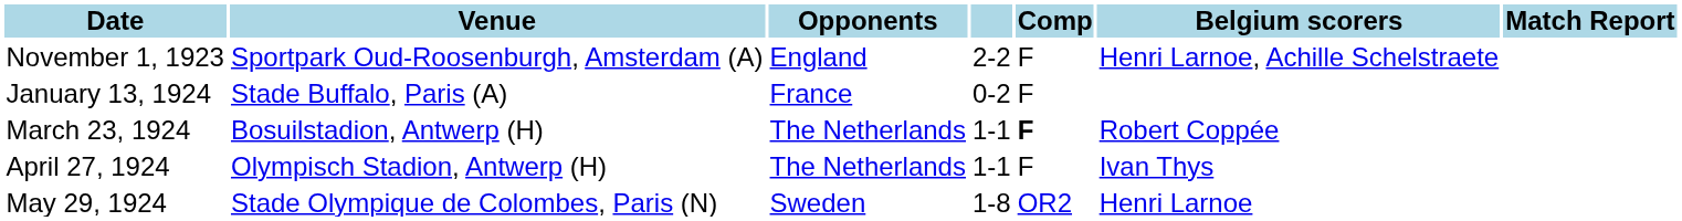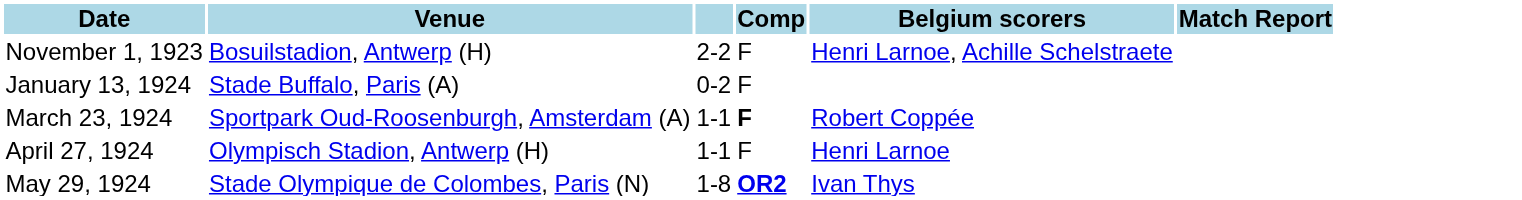 <table>
 <tr>
 <th style="background: lightblue;">Date</th>
 <th style="background: lightblue;">Venue</th>
-<th style="background: lightblue;">Opponents</th>
 <th style="background: lightblue;" align=center></th>
 <th style="background: lightblue;" align=center>Comp</th>
 <th style="background: lightblue;">Belgium scorers</th>
 <th style="background: lightblue;">Match Report</th>
 </tr>
 <tr>
 <td>November 1, 1923</td>
-<td><a href='#'>Sportpark Oud-Roosenburgh</a>, <a href='#'>Amsterdam</a> (A)</td>
-<td><a href='#'>England</a></td>
+<td><a href='#'>Bosuilstadion</a>, <a href='#'>Antwerp</a> (H)</td>
 <td>2-2</td>
 <td>F</td>
 <td><a href='#'>Henri Larnoe</a>, <a href='#'>Achille Schelstraete</a></td>
 <td></td>
 </tr>
 <tr>
 <td>January 13, 1924</td>
 <td><a href='#'>Stade Buffalo</a>, <a href='#'>Paris</a> (A)</td>
-<td><a href='#'>France</a></td>
 <td>0-2</td>
 <td>F</td>
 <td></td>
 <td></td>
 </tr>
 <tr>
 <td>March 23, 1924</td>
-<td><a href='#'>Bosuilstadion</a>, <a href='#'>Antwerp</a> (H)</td>
-<td><a href='#'>The Netherlands</a></td>
+<td><a href='#'>Sportpark Oud-Roosenburgh</a>, <a href='#'>Amsterdam</a> (A)</td>
 <td>1-1</td>
 <td><strong>F</strong></td>
 <td><a href='#'>Robert Coppée</a></td>
 <td></td>
 </tr>
 <tr>
 <td>April 27, 1924</td>
 <td><a href='#'>Olympisch Stadion</a>, <a href='#'>Antwerp</a> (H)</td>
-<td><a href='#'>The Netherlands</a></td>
 <td>1-1</td>
 <td>F</td>
-<td><a href='#'>Ivan Thys</a></td>
+<td><a href='#'>Henri Larnoe</a></td>
 <td></td>
 </tr>
 <tr>
 <td>May 29, 1924</td>
 <td><a href='#'>Stade Olympique de Colombes</a>, <a href='#'>Paris</a> (N)</td>
-<td><a href='#'>Sweden</a></td>
 <td>1-8</td>
-<td><a href='#'>OR2</a></td>
-<td><a href='#'>Henri Larnoe</a></td>
+<td><strong><a href='#'>OR2</a></strong></td>
+<td><a href='#'>Ivan Thys</a></td>
 <td></td>
 </tr>
 </table>
